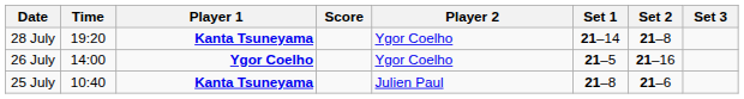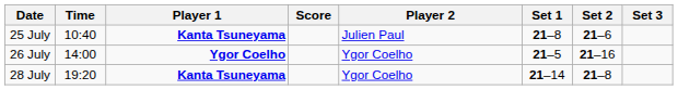 <table class="wikitable" style="font-size:90%; text-align:center">
 <tr>
 <th width="50">Date</th>
 <th width="50">Time</th>
 <th width="200">Player 1</th>
 <th width="50">Score</th>
 <th width="200">Player 2</th>
 <th width="50">Set 1</th>
 <th width="50">Set 2</th>
 <th width="50">Set 3</th>
 </tr>
 <tr>
-<td>28 July</td>
-<td>19:20</td>
+<td>25 July</td>
+<td>10:40</td>
 <td align="right"><strong><a href='#'>Kanta Tsuneyama</a> </strong></td>
 <td> </td>
-<td align="left"> <a href='#'>Ygor Coelho</a></td>
-<td><strong>21</strong>–14</td>
+<td align="left"> <a href='#'>Julien Paul</a></td>
 <td><strong>21</strong>–8</td>
+<td><strong>21</strong>–6</td>
 <td></td>
 </tr>
 <tr>
 <td>26 July</td>
 <td>14:00</td>
 <td align="right"><strong><a href='#'>Ygor Coelho</a> </strong></td>
 <td> </td>
 <td align="left"> <a href='#'>Ygor Coelho</a></td>
 <td><strong>21</strong>–5</td>
 <td><strong>21</strong>–16</td>
 <td></td>
 </tr>
 <tr>
-<td>25 July</td>
-<td>10:40</td>
+<td>28 July</td>
+<td>19:20</td>
 <td align="right"><strong><a href='#'>Kanta Tsuneyama</a> </strong></td>
 <td> </td>
-<td align="left"> <a href='#'>Julien Paul</a></td>
+<td align="left"> <a href='#'>Ygor Coelho</a></td>
+<td><strong>21</strong>–14</td>
 <td><strong>21</strong>–8</td>
-<td><strong>21</strong>–6</td>
 <td></td>
 </tr>
 </table>
